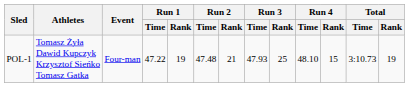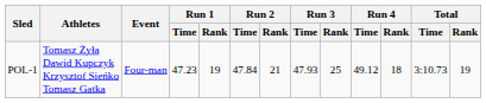 <table class="wikitable"  border="1" style="font-size:90%">
 <tr>
 <th rowspan="2">Sled</th>
 <th rowspan="2">Athletes</th>
 <th rowspan="2">Event</th>
 <th colspan="2">Run 1</th>
 <th colspan="2">Run 2</th>
 <th colspan="2">Run 3</th>
 <th colspan="2">Run 4</th>
 <th colspan="2">Total</th>
 </tr>
 <tr>
 <th>Time</th>
 <th>Rank</th>
 <th>Time</th>
 <th>Rank</th>
 <th>Time</th>
 <th>Rank</th>
 <th>Time</th>
 <th>Rank</th>
 <th>Time</th>
 <th>Rank</th>
 </tr>
 <tr>
 <td align="center">POL-1</td>
 <td><a href='#'>Tomasz Żyła</a><br><a href='#'>Dawid Kupczyk</a><br><a href='#'>Krzysztof Sieńko</a><br><a href='#'>Tomasz Gatka</a></td>
 <td><a href='#'>Four-man</a></td>
-<td align="center">47.22</td>
+<td align="center">47.23</td>
 <td align="center">19</td>
-<td align="center">47.48</td>
+<td align="center">47.84</td>
 <td align="center">21</td>
 <td align="center">47.93</td>
 <td align="center">25</td>
-<td align="center">48.10</td>
-<td align="center">15</td>
+<td align="center">49.12</td>
+<td align="center">18</td>
 <td align="center">3:10.73</td>
 <td align="center">19</td>
 </tr>
 </table>
